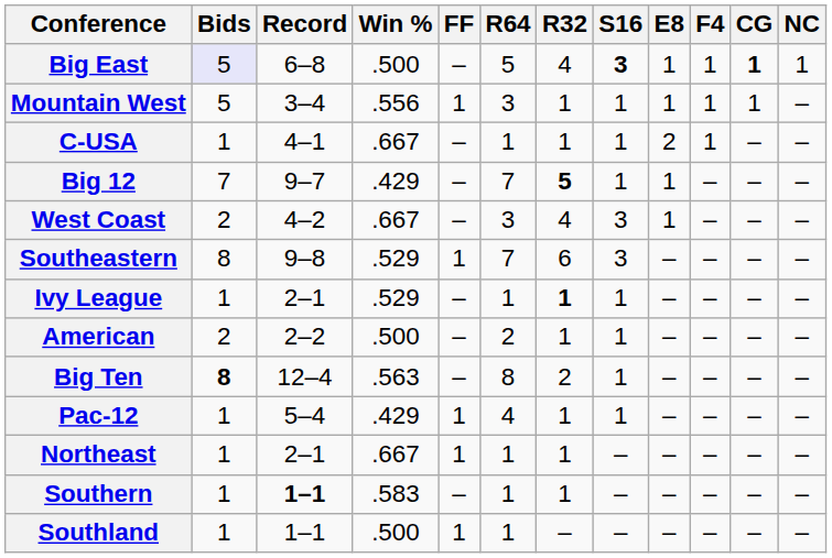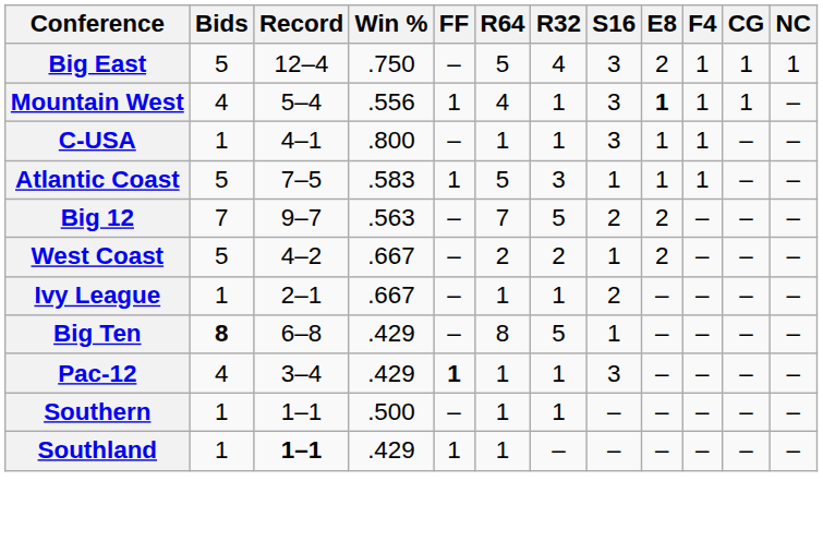 <table class="wikitable sortable plainrowheaders" style="text-align:center;">
 <tr>
 <th scope="col">Conference</th>
 <th scope="col">Bids</th>
 <th scope="col">Record</th>
 <th scope="col">Win %</th>
 <th scope="col">FF</th>
 <th scope="col">R64</th>
 <th scope="col">R32</th>
 <th scope="col">S16</th>
 <th scope="col">E8</th>
 <th scope="col">F4</th>
 <th scope="col">CG</th>
 <th scope="col">NC</th>
 </tr>
 <tr>
 <th scope="row"><a href='#'>Big East</a></th>
-<td style="background: lavender;">5</td>
-<td>6–8</td>
-<td>.500</td>
+<td>5</td>
+<td>12–4</td>
+<td>.750</td>
 <td>–</td>
 <td>5</td>
 <td>4</td>
-<td><strong>3</strong></td>
+<td>3</td>
+<td>2</td>
 <td>1</td>
 <td>1</td>
-<td><strong>1</strong></td>
 <td>1</td>
 </tr>
 <tr>
 <th scope="row"><a href='#'>Mountain West</a></th>
-<td>5</td>
-<td>3–4</td>
+<td>4</td>
+<td>5–4</td>
 <td>.556</td>
 <td>1</td>
+<td>4</td>
+<td>1</td>
 <td>3</td>
-<td>1</td>
-<td>1</td>
-<td>1</td>
+<td><strong>1</strong></td>
 <td>1</td>
 <td>1</td>
 <td>–</td>
 </tr>
 <tr>
 <th scope="row"><a href='#'>C-USA</a></th>
 <td>1</td>
 <td>4–1</td>
-<td>.667</td>
+<td>.800</td>
 <td>–</td>
 <td>1</td>
 <td>1</td>
+<td>3</td>
 <td>1</td>
-<td>2</td>
+<td>1</td>
+<td>–</td>
+<td>–</td>
+</tr>
+<tr>
+<th scope="row"><a href='#'>Atlantic Coast</a></th>
+<td>5</td>
+<td>7–5</td>
+<td>.583</td>
+<td>1</td>
+<td>5</td>
+<td>3</td>
+<td>1</td>
+<td>1</td>
 <td>1</td>
 <td>–</td>
 <td>–</td>
 </tr>
 <tr>
 <th scope="row"><a href='#'>Big 12</a></th>
 <td>7</td>
 <td>9–7</td>
-<td>.429</td>
+<td>.563</td>
 <td>–</td>
 <td>7</td>
-<td><strong>5</strong></td>
-<td>1</td>
-<td>1</td>
+<td>5</td>
+<td>2</td>
+<td>2</td>
 <td>–</td>
 <td>–</td>
 <td>–</td>
 </tr>
 <tr>
 <th scope="row"><a href='#'>West Coast</a></th>
-<td>2</td>
+<td>5</td>
 <td>4–2</td>
 <td>.667</td>
 <td>–</td>
-<td>3</td>
-<td>4</td>
-<td>3</td>
+<td>2</td>
+<td>2</td>
 <td>1</td>
-<td>–</td>
-<td>–</td>
-<td>–</td>
-</tr>
-<tr>
-<th scope="row"><a href='#'>Southeastern</a></th>
-<td>8</td>
-<td>9–8</td>
-<td>.529</td>
-<td>1</td>
-<td>7</td>
-<td>6</td>
-<td>3</td>
-<td>–</td>
+<td>2</td>
 <td>–</td>
 <td>–</td>
 <td>–</td>
 </tr>
 <tr>
 <th scope="row"><a href='#'>Ivy League</a></th>
 <td>1</td>
 <td>2–1</td>
-<td>.529</td>
+<td>.667</td>
 <td>–</td>
 <td>1</td>
-<td><strong>1</strong></td>
 <td>1</td>
-<td>–</td>
-<td>–</td>
-<td>–</td>
-<td>–</td>
-</tr>
-<tr>
-<th scope="row"><a href='#'>American</a></th>
 <td>2</td>
-<td>2–2</td>
-<td>.500</td>
-<td>–</td>
-<td>2</td>
-<td>1</td>
-<td>1</td>
 <td>–</td>
 <td>–</td>
 <td>–</td>
 <td>–</td>
 </tr>
 <tr>
 <th scope="row"><a href='#'>Big Ten</a></th>
 <td><strong>8</strong></td>
-<td>12–4</td>
-<td>.563</td>
+<td>6–8</td>
+<td>.429</td>
 <td>–</td>
 <td>8</td>
-<td>2</td>
+<td>5</td>
 <td>1</td>
 <td>–</td>
 <td>–</td>
 <td>–</td>
 <td>–</td>
 </tr>
 <tr>
 <th scope="row"><a href='#'>Pac-12</a></th>
-<td>1</td>
-<td>5–4</td>
+<td>4</td>
+<td>3–4</td>
 <td>.429</td>
-<td>1</td>
-<td>4</td>
+<td><strong>1</strong></td>
 <td>1</td>
 <td>1</td>
-<td>–</td>
-<td>–</td>
-<td>–</td>
-<td>–</td>
-</tr>
-<tr>
-<th scope="row"><a href='#'>Northeast</a></th>
-<td>1</td>
-<td>2–1</td>
-<td>.667</td>
-<td>1</td>
-<td>1</td>
-<td>1</td>
-<td>–</td>
+<td>3</td>
 <td>–</td>
 <td>–</td>
 <td>–</td>
 <td>–</td>
 </tr>
 <tr>
 <th scope="row"><a href='#'>Southern</a></th>
 <td>1</td>
-<td><strong>1–1</strong></td>
-<td>.583</td>
+<td>1–1</td>
+<td>.500</td>
 <td>–</td>
 <td>1</td>
 <td>1</td>
 <td>–</td>
 <td>–</td>
 <td>–</td>
 <td>–</td>
 <td>–</td>
 </tr>
 <tr>
 <th scope="row"><a href='#'>Southland</a></th>
 <td>1</td>
-<td>1–1</td>
-<td>.500</td>
+<td><strong>1–1</strong></td>
+<td>.429</td>
 <td>1</td>
 <td>1</td>
 <td>–</td>
 <td>–</td>
 <td>–</td>
 <td>–</td>
 <td>–</td>
 <td>–</td>
 </tr>
 </table>
